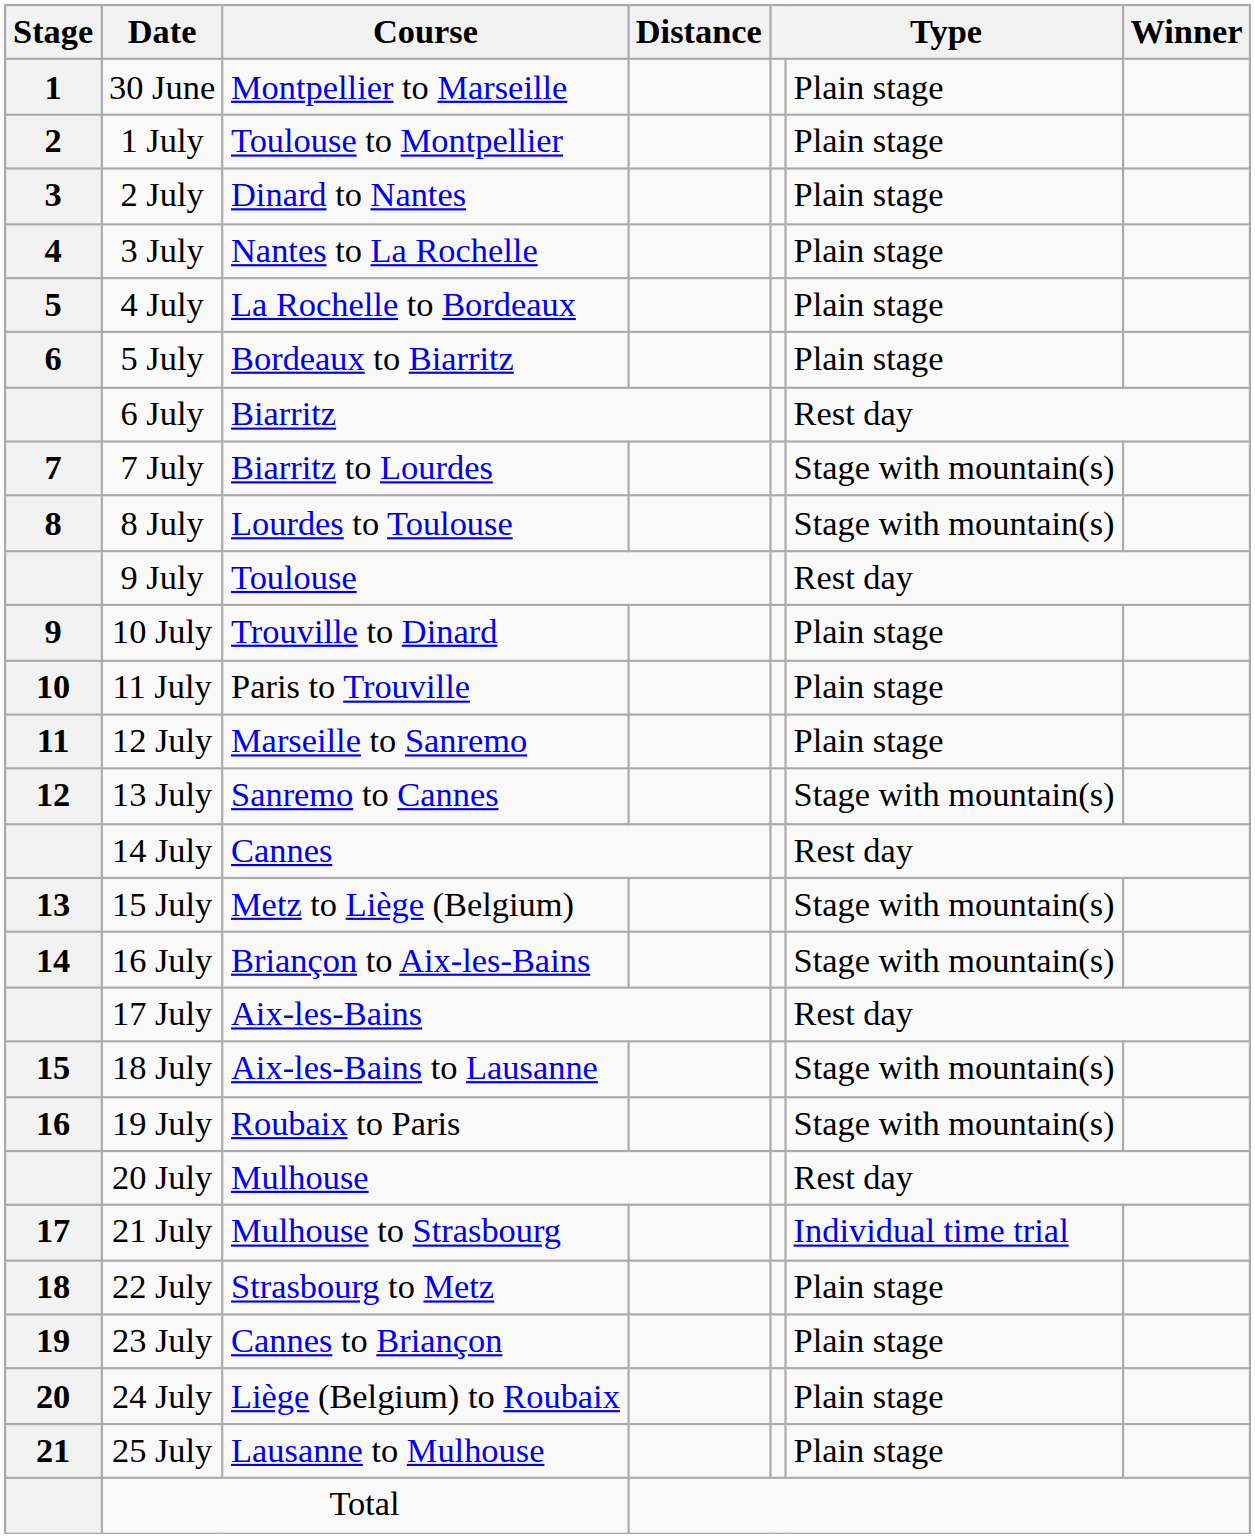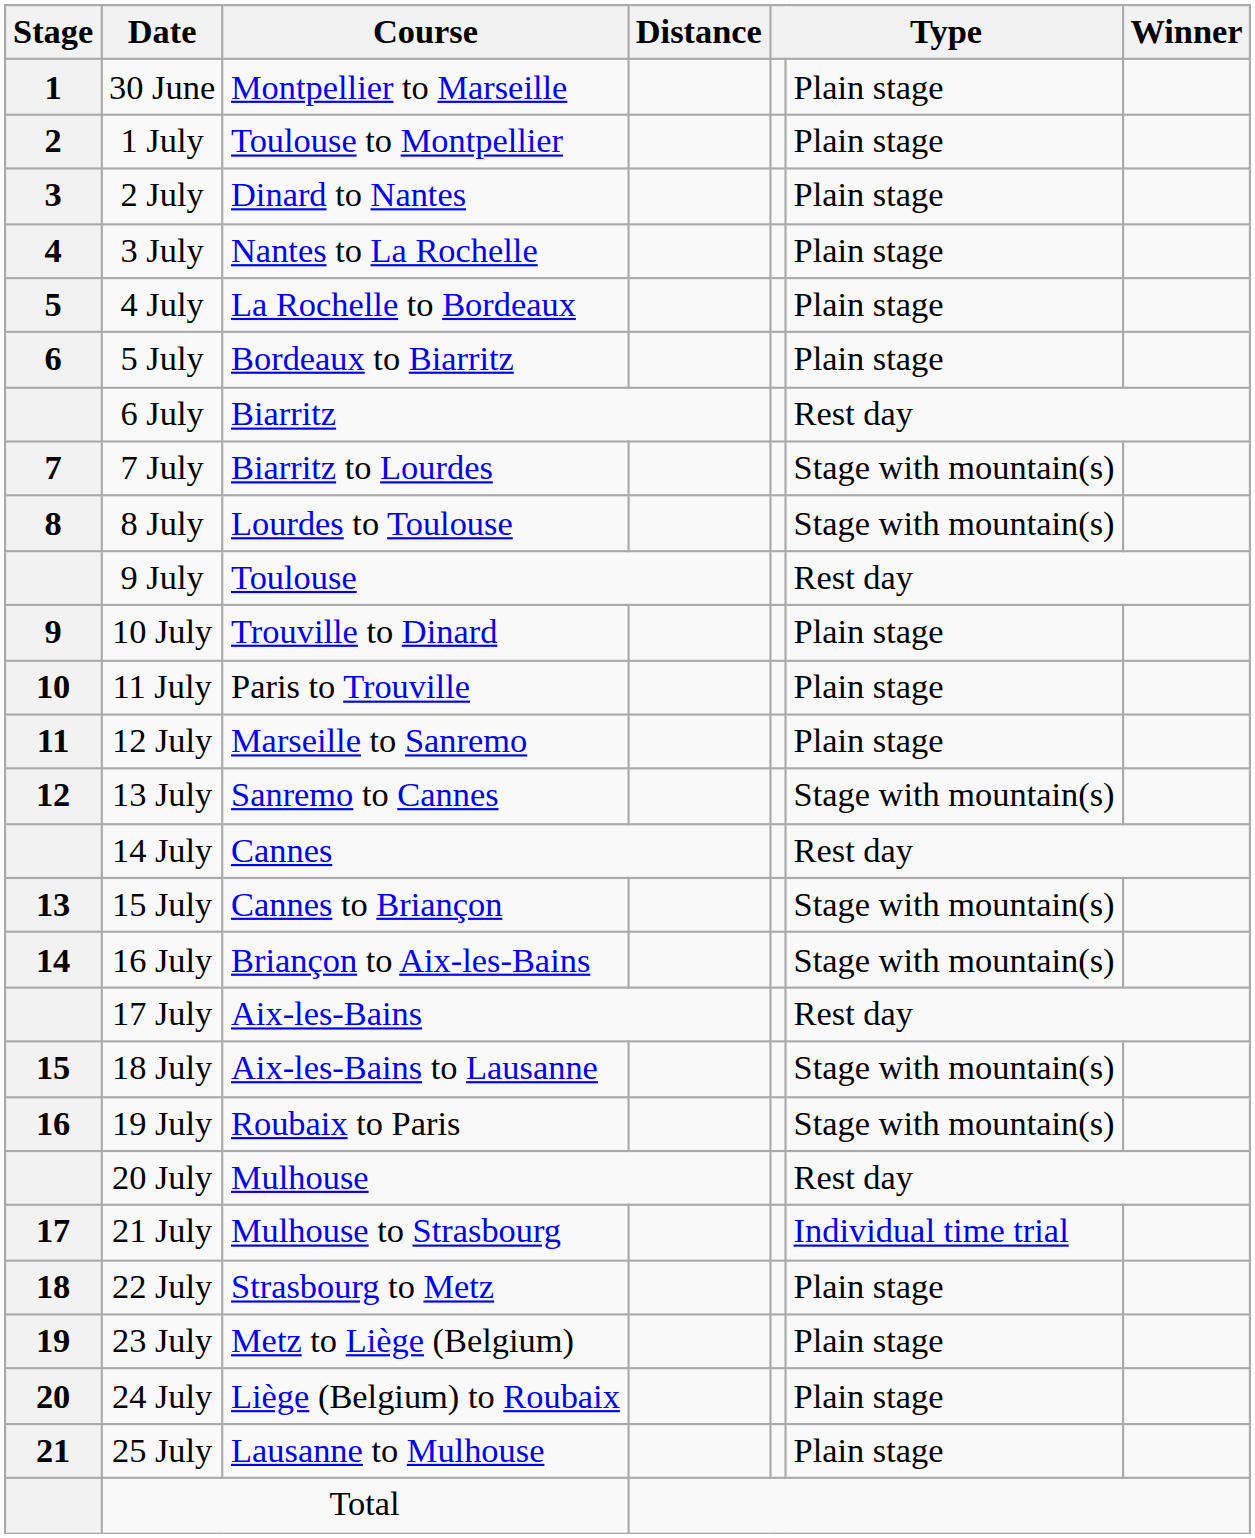 <table class="wikitable">
 <tr>
 <th scope="col">Stage</th>
 <th scope="col">Date</th>
 <th scope="col">Course</th>
 <th scope="col">Distance</th>
 <th scope="col" colspan="2">Type</th>
 <th scope="col">Winner</th>
 </tr>
 <tr>
 <th scope="row">1</th>
 <td style="text-align:center;">30 June</td>
 <td><a href='#'>Montpellier</a> to <a href='#'>Marseille</a></td>
 <td style="text-align:center;"></td>
 <td></td>
 <td>Plain stage</td>
 <td></td>
 </tr>
 <tr>
 <th scope="row">2</th>
 <td style="text-align:center;">1 July</td>
 <td><a href='#'>Toulouse</a> to <a href='#'>Montpellier</a></td>
 <td style="text-align:center;"></td>
 <td></td>
 <td>Plain stage</td>
 <td></td>
 </tr>
 <tr>
 <th scope="row">3</th>
 <td style="text-align:center;">2 July</td>
 <td><a href='#'>Dinard</a> to <a href='#'>Nantes</a></td>
 <td style="text-align:center;"></td>
 <td></td>
 <td>Plain stage</td>
 <td></td>
 </tr>
 <tr>
 <th scope="row">4</th>
 <td style="text-align:center;">3 July</td>
 <td><a href='#'>Nantes</a> to <a href='#'>La Rochelle</a></td>
 <td style="text-align:center;"></td>
 <td></td>
 <td>Plain stage</td>
 <td></td>
 </tr>
 <tr>
 <th scope="row">5</th>
 <td style="text-align:center;">4 July</td>
 <td><a href='#'>La Rochelle</a> to <a href='#'>Bordeaux</a></td>
 <td style="text-align:center;"></td>
 <td></td>
 <td>Plain stage</td>
 <td></td>
 </tr>
 <tr>
 <th scope="row">6</th>
 <td style="text-align:center;">5 July</td>
 <td><a href='#'>Bordeaux</a> to <a href='#'>Biarritz</a></td>
 <td style="text-align:center;"></td>
 <td></td>
 <td>Plain stage</td>
 <td></td>
 </tr>
 <tr>
 <th scope="row"></th>
 <td style="text-align:center;">6 July</td>
 <td colspan="2"><a href='#'>Biarritz</a></td>
 <td></td>
 <td colspan="2">Rest day</td>
 </tr>
 <tr>
 <th scope="row">7</th>
 <td style="text-align:center;">7 July</td>
 <td><a href='#'>Biarritz</a> to <a href='#'>Lourdes</a></td>
 <td style="text-align:center;"></td>
 <td></td>
 <td>Stage with mountain(s)</td>
 <td></td>
 </tr>
 <tr>
 <th scope="row">8</th>
 <td style="text-align:center;">8 July</td>
 <td><a href='#'>Lourdes</a> to <a href='#'>Toulouse</a></td>
 <td style="text-align:center;"></td>
 <td></td>
 <td>Stage with mountain(s)</td>
 <td></td>
 </tr>
 <tr>
 <th scope="row"></th>
 <td style="text-align:center;">9 July</td>
 <td colspan="2"><a href='#'>Toulouse</a></td>
 <td></td>
 <td colspan="2">Rest day</td>
 </tr>
 <tr>
 <th scope="row">9</th>
 <td style="text-align:center;">10 July</td>
 <td><a href='#'>Trouville</a> to <a href='#'>Dinard</a></td>
 <td style="text-align:center;"></td>
 <td></td>
 <td>Plain stage</td>
 <td></td>
 </tr>
 <tr>
 <th scope="row">10</th>
 <td style="text-align:center;">11 July</td>
 <td>Paris to <a href='#'>Trouville</a></td>
 <td style="text-align:center;"></td>
 <td></td>
 <td>Plain stage</td>
 <td></td>
 </tr>
 <tr>
 <th scope="row">11</th>
 <td style="text-align:center;">12 July</td>
 <td><a href='#'>Marseille</a> to <a href='#'>Sanremo</a></td>
 <td style="text-align:center;"></td>
 <td></td>
 <td>Plain stage</td>
 <td></td>
 </tr>
 <tr>
 <th scope="row">12</th>
 <td style="text-align:center;">13 July</td>
 <td><a href='#'>Sanremo</a> to <a href='#'>Cannes</a></td>
 <td style="text-align:center;"></td>
 <td></td>
 <td>Stage with mountain(s)</td>
 <td></td>
 </tr>
 <tr>
 <th scope="row"></th>
 <td style="text-align:center;">14 July</td>
 <td colspan="2"><a href='#'>Cannes</a></td>
 <td></td>
 <td colspan="2">Rest day</td>
 </tr>
 <tr>
 <th scope="row">13</th>
 <td style="text-align:center;">15 July</td>
-<td><a href='#'>Metz</a> to <a href='#'>Liège</a> (Belgium)</td>
+<td><a href='#'>Cannes</a> to <a href='#'>Briançon</a></td>
 <td style="text-align:center;"></td>
 <td></td>
 <td>Stage with mountain(s)</td>
 <td></td>
 </tr>
 <tr>
 <th scope="row">14</th>
 <td style="text-align:center;">16 July</td>
 <td><a href='#'>Briançon</a> to <a href='#'>Aix-les-Bains</a></td>
 <td style="text-align:center;"></td>
 <td></td>
 <td>Stage with mountain(s)</td>
 <td></td>
 </tr>
 <tr>
 <th scope="row"></th>
 <td style="text-align:center;">17 July</td>
 <td colspan="2"><a href='#'>Aix-les-Bains</a></td>
 <td></td>
 <td colspan="2">Rest day</td>
 </tr>
 <tr>
 <th scope="row">15</th>
 <td style="text-align:center;">18 July</td>
 <td><a href='#'>Aix-les-Bains</a> to <a href='#'>Lausanne</a></td>
 <td style="text-align:center;"></td>
 <td></td>
 <td>Stage with mountain(s)</td>
 <td></td>
 </tr>
 <tr>
 <th scope="row">16</th>
 <td style="text-align:center;">19 July</td>
 <td><a href='#'>Roubaix</a> to Paris</td>
 <td style="text-align:center;"></td>
 <td></td>
 <td>Stage with mountain(s)</td>
 <td></td>
 </tr>
 <tr>
 <th scope="row"></th>
 <td style="text-align:center;">20 July</td>
 <td colspan="2"><a href='#'>Mulhouse</a></td>
 <td></td>
 <td colspan="2">Rest day</td>
 </tr>
 <tr>
 <th scope="row">17</th>
 <td style="text-align:center;">21 July</td>
 <td><a href='#'>Mulhouse</a> to <a href='#'>Strasbourg</a></td>
 <td style="text-align:center;"></td>
 <td></td>
 <td><a href='#'>Individual time trial</a></td>
 <td></td>
 </tr>
 <tr>
 <th scope="row">18</th>
 <td style="text-align:center;">22 July</td>
 <td><a href='#'>Strasbourg</a> to <a href='#'>Metz</a></td>
 <td style="text-align:center;"></td>
 <td></td>
 <td>Plain stage</td>
 <td></td>
 </tr>
 <tr>
 <th scope="row">19</th>
 <td style="text-align:center;">23 July</td>
-<td><a href='#'>Cannes</a> to <a href='#'>Briançon</a></td>
+<td><a href='#'>Metz</a> to <a href='#'>Liège</a> (Belgium)</td>
 <td style="text-align:center;"></td>
 <td></td>
 <td>Plain stage</td>
 <td></td>
 </tr>
 <tr>
 <th scope="row">20</th>
 <td style="text-align:center;">24 July</td>
 <td><a href='#'>Liège</a> (Belgium) to <a href='#'>Roubaix</a></td>
 <td style="text-align:center;"></td>
 <td></td>
 <td>Plain stage</td>
 <td></td>
 </tr>
 <tr>
 <th scope="row">21</th>
 <td style="text-align:center;">25 July</td>
 <td><a href='#'>Lausanne</a> to <a href='#'>Mulhouse</a></td>
 <td style="text-align:center;"></td>
 <td></td>
 <td>Plain stage</td>
 <td></td>
 </tr>
 <tr>
 <th scope="row"></th>
 <td colspan="2" style="text-align:center">Total</td>
 <td colspan="4" style="text-align:center"></td>
 </tr>
 </table>
